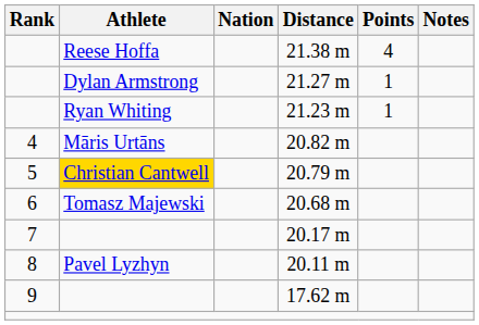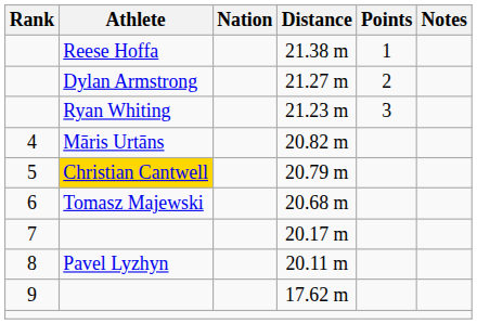 <table class="wikitable mw-datatable sortable" style="text-align:center;">
 <tr>
 <th>Rank</th>
 <th>Athlete</th>
 <th>Nation</th>
 <th>Distance</th>
 <th>Points</th>
 <th>Notes</th>
 </tr>
 <tr>
 <td></td>
 <td align=left><a href='#'>Reese Hoffa</a></td>
 <td align=left></td>
 <td>21.38 m</td>
-<td>4</td>
+<td>1</td>
 <td></td>
 </tr>
 <tr>
 <td></td>
 <td align=left><a href='#'>Dylan Armstrong</a></td>
 <td align=left></td>
 <td>21.27 m</td>
-<td>1</td>
+<td>2</td>
 <td></td>
 </tr>
 <tr>
 <td></td>
 <td align=left><a href='#'>Ryan Whiting</a></td>
 <td align=left></td>
 <td>21.23 m</td>
-<td>1</td>
+<td>3</td>
 <td></td>
 </tr>
 <tr>
 <td>4</td>
 <td align=left><a href='#'>Māris Urtāns</a></td>
 <td align=left></td>
 <td>20.82 m</td>
 <td></td>
 <td></td>
 </tr>
 <tr>
 <td>5</td>
 <td align=left style="background: gold;"><a href='#'>Christian Cantwell</a></td>
 <td align=left></td>
 <td>20.79 m</td>
 <td></td>
 <td></td>
 </tr>
 <tr>
 <td>6</td>
 <td align=left><a href='#'>Tomasz Majewski</a></td>
 <td align=left></td>
 <td>20.68 m</td>
 <td></td>
 <td></td>
 </tr>
 <tr>
 <td>7</td>
 <td align=left><a href='#'></a></td>
 <td align=left></td>
 <td>20.17 m</td>
 <td></td>
 <td></td>
 </tr>
 <tr>
 <td>8</td>
 <td align=left><a href='#'>Pavel Lyzhyn</a></td>
 <td align=left></td>
 <td>20.11 m</td>
 <td></td>
 <td></td>
 </tr>
 <tr>
 <td>9</td>
 <td align=left><a href='#'></a></td>
 <td align=left></td>
 <td>17.62 m</td>
 <td></td>
 <td></td>
 </tr>
 <tr class="sortbottom">
 <td colspan=6></td>
 </tr>
 </table>
